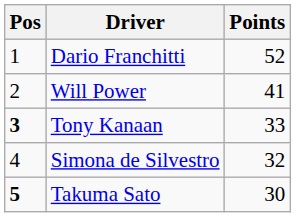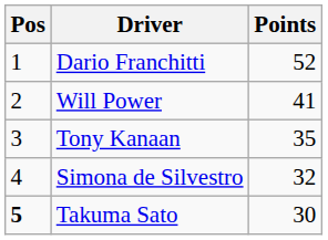 <table class="wikitable" style="font-size: 95%;">
 <tr>
 <th>Pos</th>
 <th>Driver</th>
 <th>Points</th>
 </tr>
 <tr>
 <td>1</td>
 <td> <a href='#'>Dario Franchitti</a></td>
 <td align="right">52</td>
 </tr>
 <tr>
 <td>2</td>
 <td> <a href='#'>Will Power</a></td>
 <td align="right">41</td>
 </tr>
 <tr>
-<td><strong>3</strong></td>
+<td>3</td>
 <td> <a href='#'>Tony Kanaan</a></td>
-<td align="right">33</td>
+<td align="right">35</td>
 </tr>
 <tr>
 <td>4</td>
 <td> <a href='#'>Simona de Silvestro</a></td>
 <td align="right">32</td>
 </tr>
 <tr>
 <td><strong>5</strong></td>
 <td> <a href='#'>Takuma Sato</a></td>
 <td align="right">30</td>
 </tr>
 </table>
